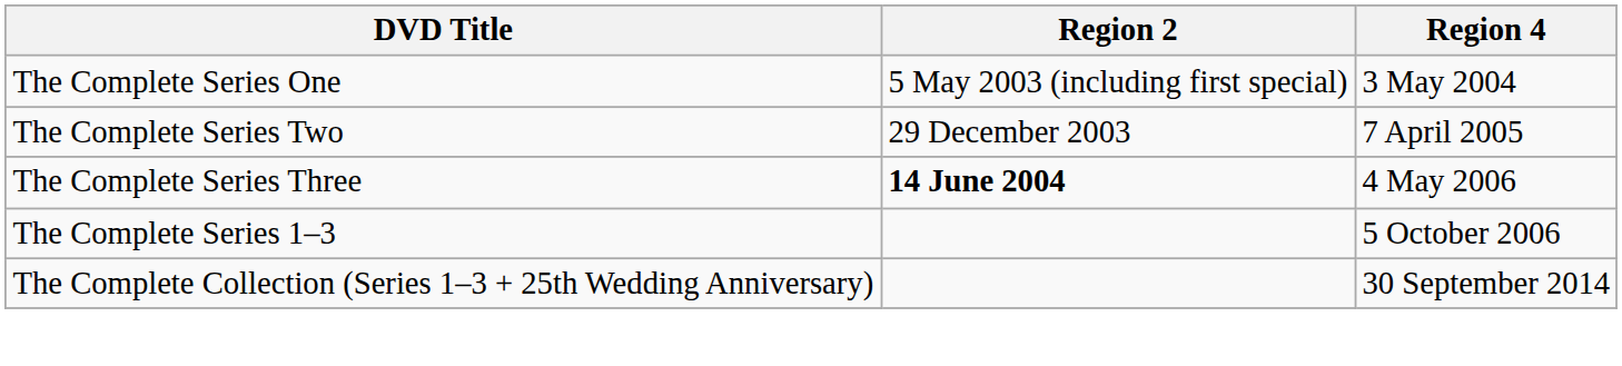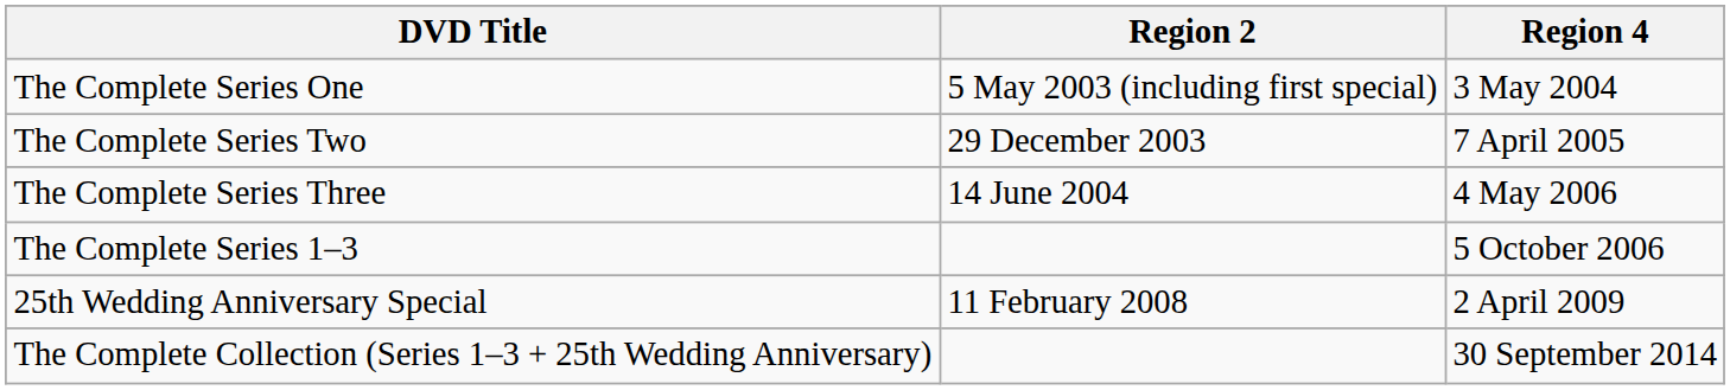 <table class="wikitable">
 <tr>
 <th>DVD Title</th>
 <th>Region 2</th>
 <th>Region 4</th>
 </tr>
 <tr>
 <td>The Complete Series One</td>
 <td>5 May 2003 (including first special)</td>
 <td>3 May 2004</td>
 </tr>
 <tr>
 <td>The Complete Series Two</td>
 <td>29 December 2003</td>
 <td>7 April 2005</td>
 </tr>
 <tr>
 <td>The Complete Series Three</td>
-<td><strong>14 June 2004</strong></td>
+<td>14 June 2004</td>
 <td>4 May 2006</td>
 </tr>
 <tr>
 <td>The Complete Series 1–3</td>
 <td></td>
 <td>5 October 2006</td>
 </tr>
 <tr>
+<td>25th Wedding Anniversary Special</td>
+<td>11 February 2008</td>
+<td>2 April 2009</td>
+</tr>
+<tr>
 <td>The Complete Collection (Series 1–3 + 25th Wedding Anniversary)</td>
 <td></td>
 <td>30 September 2014</td>
 </tr>
 </table>
